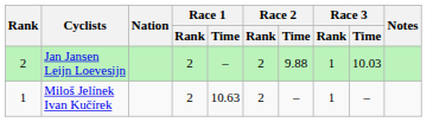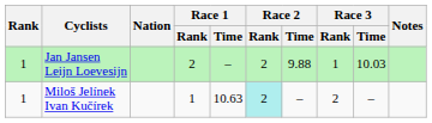 <table class="wikitable sortable" style="text-align:center">
 <tr>
 <th rowspan=2>Rank</th>
 <th rowspan=2>Cyclists</th>
 <th rowspan=2>Nation</th>
 <th colspan=2>Race 1</th>
 <th colspan=2>Race 2</th>
 <th colspan=2>Race 3</th>
 <th rowspan=2>Notes</th>
 </tr>
 <tr>
 <th>Rank</th>
 <th>Time</th>
 <th>Rank</th>
 <th>Time</th>
 <th>Rank</th>
 <th>Time</th>
 </tr>
 <tr bgcolor=bbf3bb>
-<td>2</td>
+<td>1</td>
 <td align=left><a href='#'>Jan Jansen</a><br><a href='#'>Leijn Loevesijn</a></td>
 <td align=left></td>
 <td>2</td>
 <td>–</td>
 <td>2</td>
 <td>9.88</td>
 <td>1</td>
 <td>10.03</td>
 <td></td>
 </tr>
 <tr>
 <td>1</td>
 <td align=left><a href='#'>Miloš Jelínek</a><br><a href='#'>Ivan Kučírek</a></td>
 <td align=left></td>
+<td>1</td>
+<td>10.63</td>
+<td style="background: paleturquoise;">2</td>
+<td>–</td>
 <td>2</td>
-<td>10.63</td>
-<td>2</td>
-<td>–</td>
-<td>1</td>
 <td>–</td>
 <td></td>
 </tr>
 </table>
